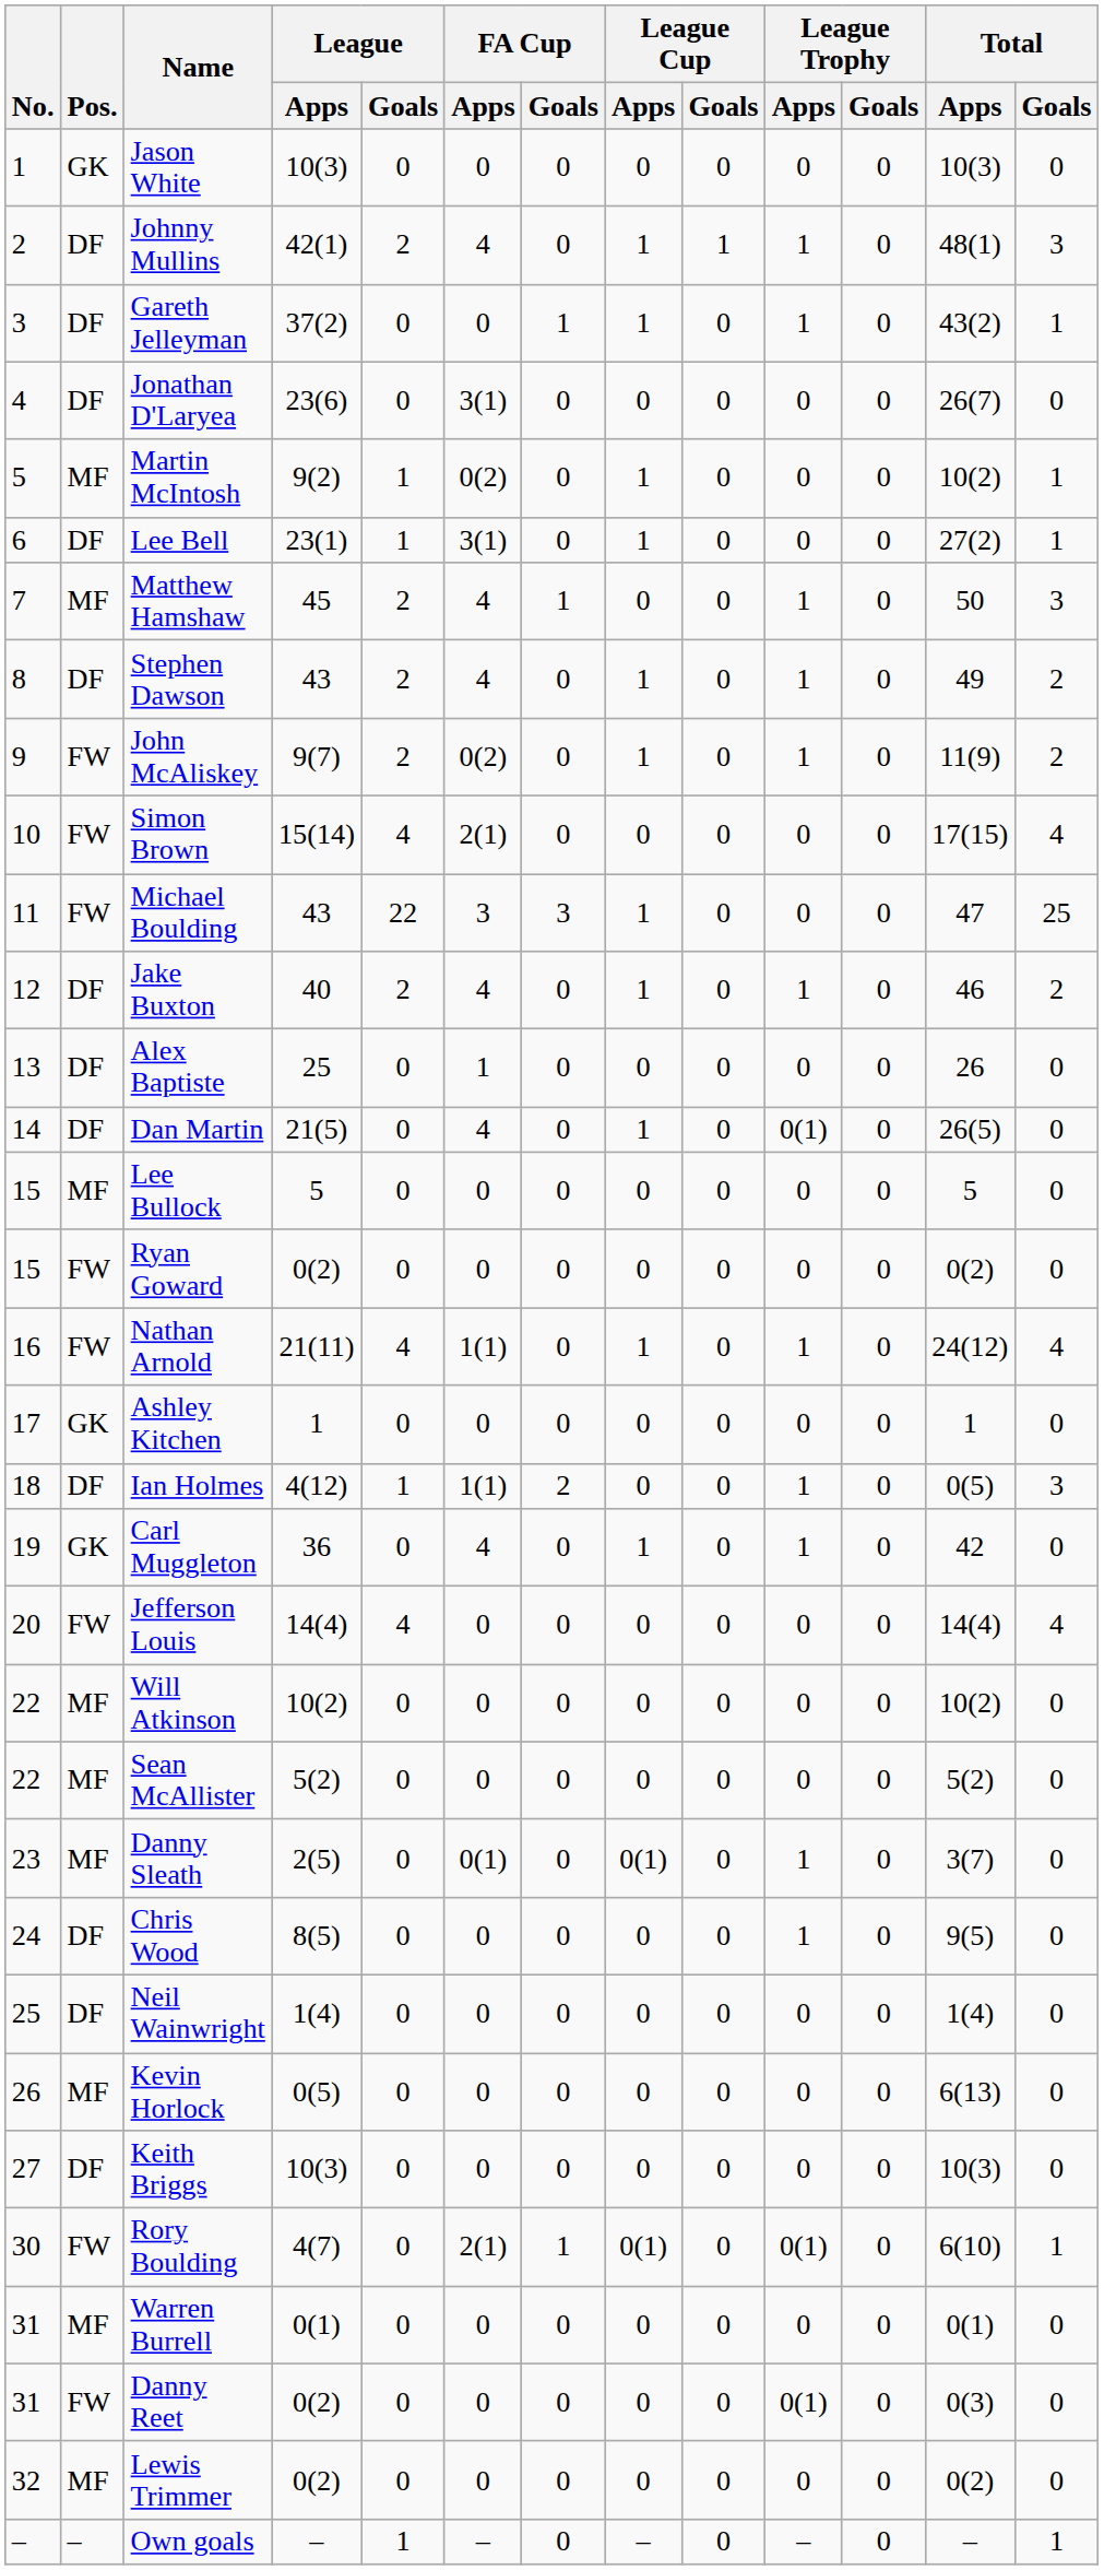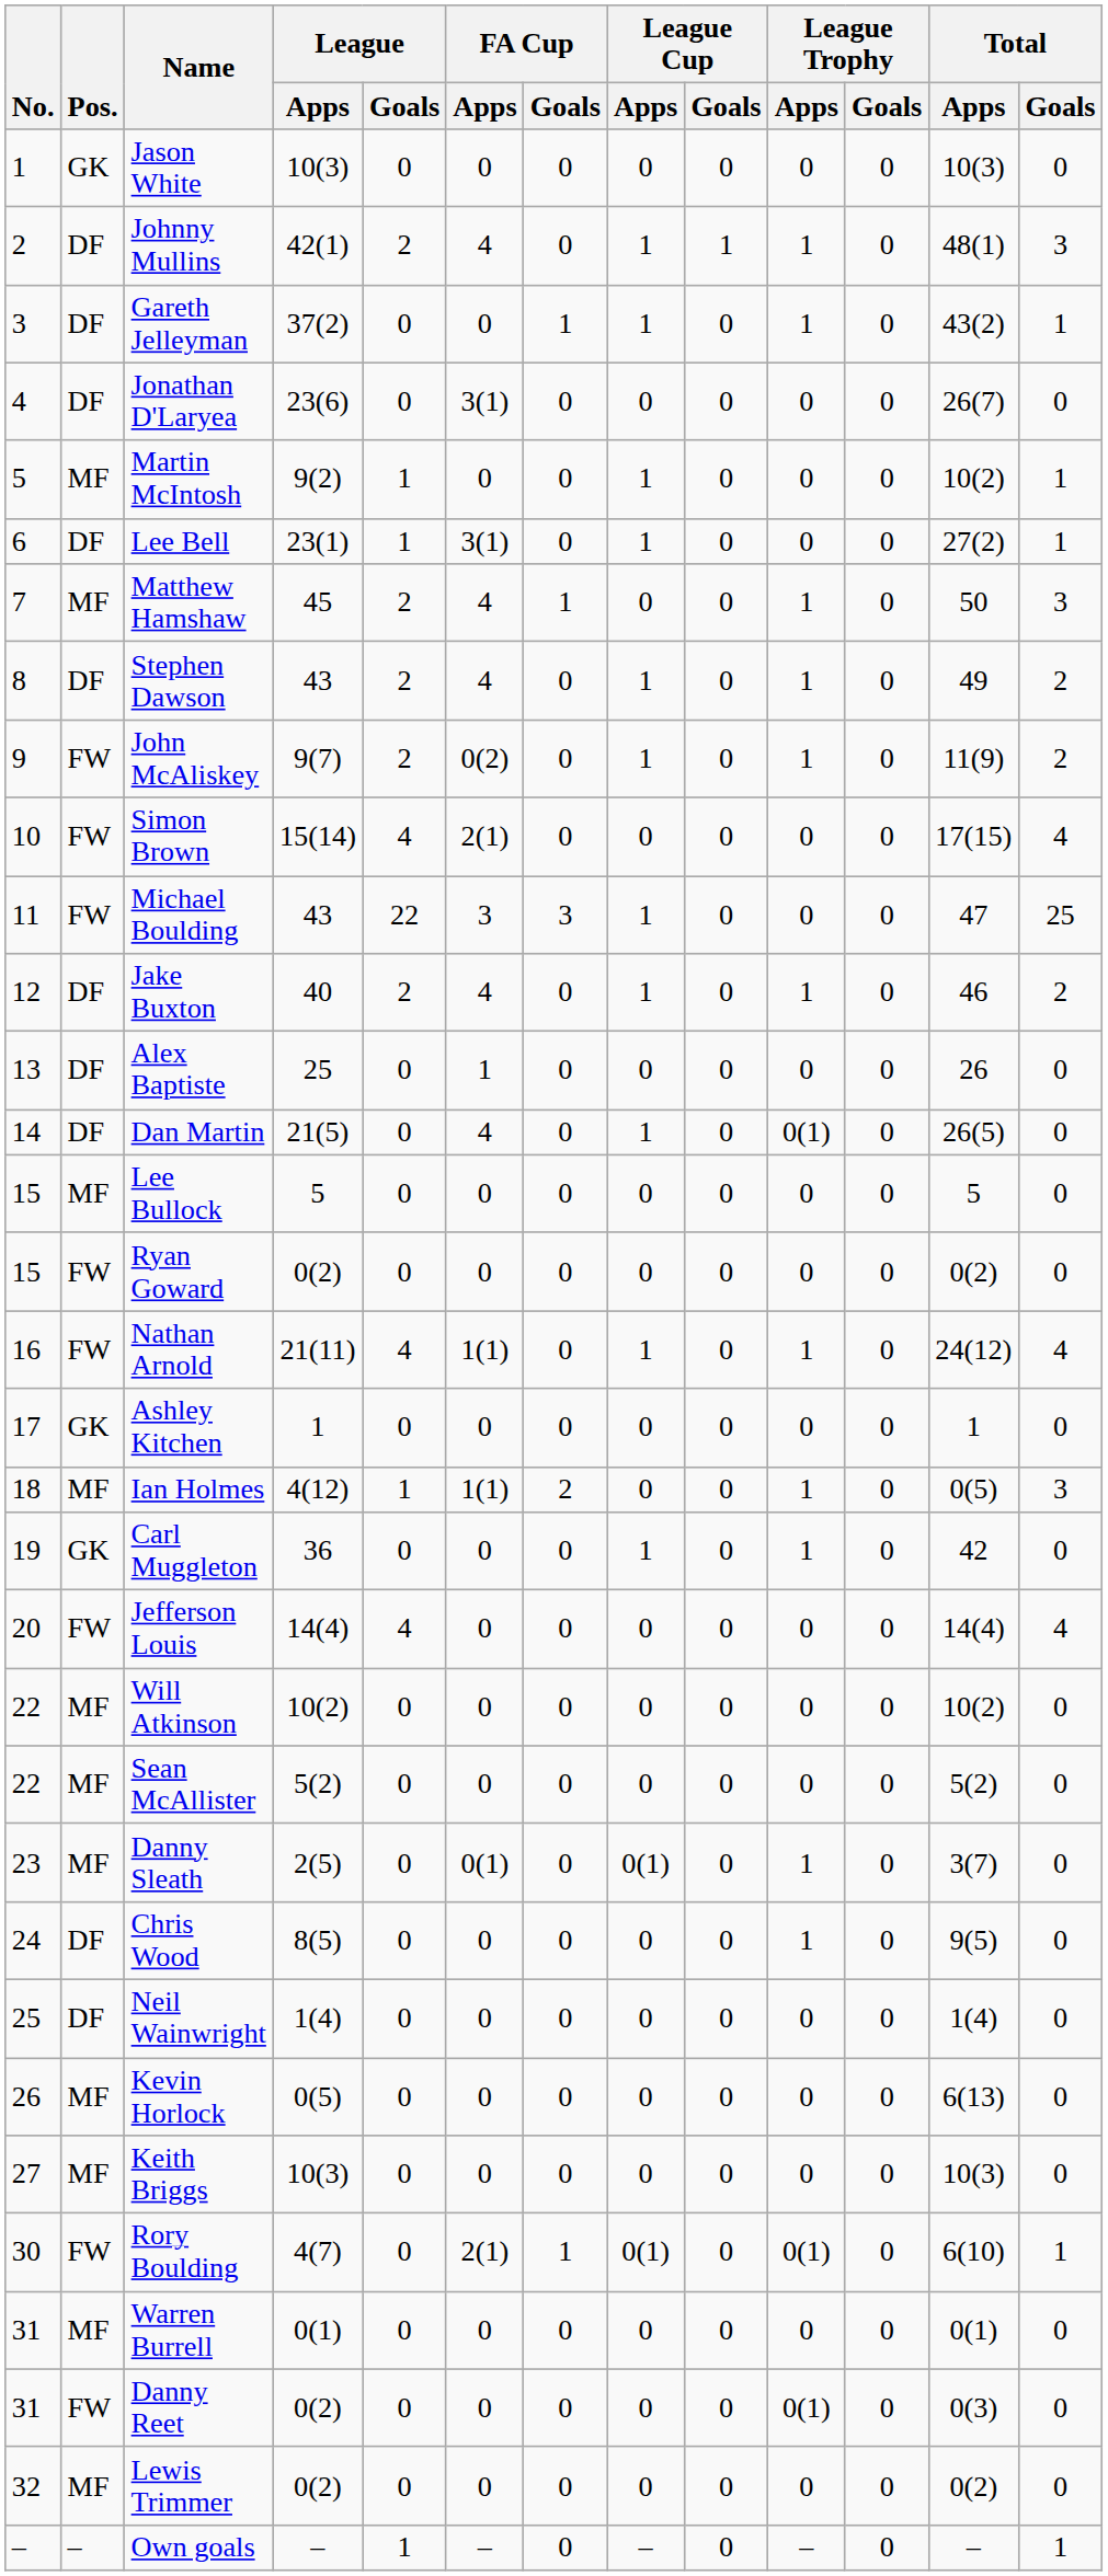 <table class="wikitable" style="text-align:center">
 <tr>
 <th rowspan="2" valign="bottom">No.</th>
 <th rowspan="2" valign="bottom">Pos.</th>
 <th rowspan="2">Name</th>
 <th colspan="2" width="85">League</th>
 <th colspan="2" width="85">FA Cup</th>
 <th colspan="2" width="85">League Cup</th>
 <th colspan="2" width="85">League Trophy</th>
 <th colspan="2" width="85">Total</th>
 </tr>
 <tr>
 <th>Apps</th>
 <th>Goals</th>
 <th>Apps</th>
 <th>Goals</th>
 <th>Apps</th>
 <th>Goals</th>
 <th>Apps</th>
 <th>Goals</th>
 <th>Apps</th>
 <th>Goals</th>
 </tr>
 <tr>
 <td align="left">1</td>
 <td align="left">GK</td>
 <td align="left"> <a href='#'>Jason White</a></td>
 <td>10(3)</td>
 <td>0</td>
 <td>0</td>
 <td>0</td>
 <td>0</td>
 <td>0</td>
 <td>0</td>
 <td>0</td>
 <td>10(3)</td>
 <td>0</td>
 </tr>
 <tr>
 <td align="left">2</td>
 <td align="left">DF</td>
 <td align="left"> <a href='#'>Johnny Mullins</a></td>
 <td>42(1)</td>
 <td>2</td>
 <td>4</td>
 <td>0</td>
 <td>1</td>
 <td>1</td>
 <td>1</td>
 <td>0</td>
 <td>48(1)</td>
 <td>3</td>
 </tr>
 <tr>
 <td align="left">3</td>
 <td align="left">DF</td>
 <td align="left"> <a href='#'>Gareth Jelleyman</a></td>
 <td>37(2)</td>
 <td>0</td>
 <td>0</td>
 <td>1</td>
 <td>1</td>
 <td>0</td>
 <td>1</td>
 <td>0</td>
 <td>43(2)</td>
 <td>1</td>
 </tr>
 <tr>
 <td align="left">4</td>
 <td align="left">DF</td>
 <td align="left"> <a href='#'>Jonathan D'Laryea</a></td>
 <td>23(6)</td>
 <td>0</td>
 <td>3(1)</td>
 <td>0</td>
 <td>0</td>
 <td>0</td>
 <td>0</td>
 <td>0</td>
 <td>26(7)</td>
 <td>0</td>
 </tr>
 <tr>
 <td align="left">5</td>
 <td align="left">MF</td>
 <td align="left"> <a href='#'>Martin McIntosh</a></td>
 <td>9(2)</td>
 <td>1</td>
-<td>0(2)</td>
+<td>0</td>
 <td>0</td>
 <td>1</td>
 <td>0</td>
 <td>0</td>
 <td>0</td>
 <td>10(2)</td>
 <td>1</td>
 </tr>
 <tr>
 <td align="left">6</td>
 <td align="left">DF</td>
 <td align="left"> <a href='#'>Lee Bell</a></td>
 <td>23(1)</td>
 <td>1</td>
 <td>3(1)</td>
 <td>0</td>
 <td>1</td>
 <td>0</td>
 <td>0</td>
 <td>0</td>
 <td>27(2)</td>
 <td>1</td>
 </tr>
 <tr>
 <td align="left">7</td>
 <td align="left">MF</td>
 <td align="left"> <a href='#'>Matthew Hamshaw</a></td>
 <td>45</td>
 <td>2</td>
 <td>4</td>
 <td>1</td>
 <td>0</td>
 <td>0</td>
 <td>1</td>
 <td>0</td>
 <td>50</td>
 <td>3</td>
 </tr>
 <tr>
 <td align="left">8</td>
 <td align="left">DF</td>
 <td align="left"> <a href='#'>Stephen Dawson</a></td>
 <td>43</td>
 <td>2</td>
 <td>4</td>
 <td>0</td>
 <td>1</td>
 <td>0</td>
 <td>1</td>
 <td>0</td>
 <td>49</td>
 <td>2</td>
 </tr>
 <tr>
 <td align="left">9</td>
 <td align="left">FW</td>
 <td align="left"> <a href='#'>John McAliskey</a></td>
 <td>9(7)</td>
 <td>2</td>
 <td>0(2)</td>
 <td>0</td>
 <td>1</td>
 <td>0</td>
 <td>1</td>
 <td>0</td>
 <td>11(9)</td>
 <td>2</td>
 </tr>
 <tr>
 <td align="left">10</td>
 <td align="left">FW</td>
 <td align="left"> <a href='#'>Simon Brown</a></td>
 <td>15(14)</td>
 <td>4</td>
 <td>2(1)</td>
 <td>0</td>
 <td>0</td>
 <td>0</td>
 <td>0</td>
 <td>0</td>
 <td>17(15)</td>
 <td>4</td>
 </tr>
 <tr>
 <td align="left">11</td>
 <td align="left">FW</td>
 <td align="left"> <a href='#'>Michael Boulding</a></td>
 <td>43</td>
 <td>22</td>
 <td>3</td>
 <td>3</td>
 <td>1</td>
 <td>0</td>
 <td>0</td>
 <td>0</td>
 <td>47</td>
 <td>25</td>
 </tr>
 <tr>
 <td align="left">12</td>
 <td align="left">DF</td>
 <td align="left"> <a href='#'>Jake Buxton</a></td>
 <td>40</td>
 <td>2</td>
 <td>4</td>
 <td>0</td>
 <td>1</td>
 <td>0</td>
 <td>1</td>
 <td>0</td>
 <td>46</td>
 <td>2</td>
 </tr>
 <tr>
 <td align="left">13</td>
 <td align="left">DF</td>
 <td align="left"> <a href='#'>Alex Baptiste</a></td>
 <td>25</td>
 <td>0</td>
 <td>1</td>
 <td>0</td>
 <td>0</td>
 <td>0</td>
 <td>0</td>
 <td>0</td>
 <td>26</td>
 <td>0</td>
 </tr>
 <tr>
 <td align="left">14</td>
 <td align="left">DF</td>
 <td align="left"> <a href='#'>Dan Martin</a></td>
 <td>21(5)</td>
 <td>0</td>
 <td>4</td>
 <td>0</td>
 <td>1</td>
 <td>0</td>
 <td>0(1)</td>
 <td>0</td>
 <td>26(5)</td>
 <td>0</td>
 </tr>
 <tr>
 <td align="left">15</td>
 <td align="left">MF</td>
 <td align="left"> <a href='#'>Lee Bullock</a></td>
 <td>5</td>
 <td>0</td>
 <td>0</td>
 <td>0</td>
 <td>0</td>
 <td>0</td>
 <td>0</td>
 <td>0</td>
 <td>5</td>
 <td>0</td>
 </tr>
 <tr>
 <td align="left">15</td>
 <td align="left">FW</td>
 <td align="left"> <a href='#'>Ryan Goward</a></td>
 <td>0(2)</td>
 <td>0</td>
 <td>0</td>
 <td>0</td>
 <td>0</td>
 <td>0</td>
 <td>0</td>
 <td>0</td>
 <td>0(2)</td>
 <td>0</td>
 </tr>
 <tr>
 <td align="left">16</td>
 <td align="left">FW</td>
 <td align="left"> <a href='#'>Nathan Arnold</a></td>
 <td>21(11)</td>
 <td>4</td>
 <td>1(1)</td>
 <td>0</td>
 <td>1</td>
 <td>0</td>
 <td>1</td>
 <td>0</td>
 <td>24(12)</td>
 <td>4</td>
 </tr>
 <tr>
 <td align="left">17</td>
 <td align="left">GK</td>
 <td align="left"> <a href='#'>Ashley Kitchen</a></td>
 <td>1</td>
 <td>0</td>
 <td>0</td>
 <td>0</td>
 <td>0</td>
 <td>0</td>
 <td>0</td>
 <td>0</td>
 <td>1</td>
 <td>0</td>
 </tr>
 <tr>
 <td align="left">18</td>
-<td align="left">DF</td>
+<td align="left">MF</td>
 <td align="left"> <a href='#'>Ian Holmes</a></td>
 <td>4(12)</td>
 <td>1</td>
 <td>1(1)</td>
 <td>2</td>
 <td>0</td>
 <td>0</td>
 <td>1</td>
 <td>0</td>
 <td>0(5)</td>
 <td>3</td>
 </tr>
 <tr>
 <td align="left">19</td>
 <td align="left">GK</td>
 <td align="left"> <a href='#'>Carl Muggleton</a></td>
 <td>36</td>
 <td>0</td>
-<td>4</td>
+<td>0</td>
 <td>0</td>
 <td>1</td>
 <td>0</td>
 <td>1</td>
 <td>0</td>
 <td>42</td>
 <td>0</td>
 </tr>
 <tr>
 <td align="left">20</td>
 <td align="left">FW</td>
 <td align="left"> <a href='#'>Jefferson Louis</a></td>
 <td>14(4)</td>
 <td>4</td>
 <td>0</td>
 <td>0</td>
 <td>0</td>
 <td>0</td>
 <td>0</td>
 <td>0</td>
 <td>14(4)</td>
 <td>4</td>
 </tr>
 <tr>
 <td align="left">22</td>
 <td align="left">MF</td>
 <td align="left"> <a href='#'>Will Atkinson</a></td>
 <td>10(2)</td>
 <td>0</td>
 <td>0</td>
 <td>0</td>
 <td>0</td>
 <td>0</td>
 <td>0</td>
 <td>0</td>
 <td>10(2)</td>
 <td>0</td>
 </tr>
 <tr>
 <td align="left">22</td>
 <td align="left">MF</td>
 <td align="left"> <a href='#'>Sean McAllister</a></td>
 <td>5(2)</td>
 <td>0</td>
 <td>0</td>
 <td>0</td>
 <td>0</td>
 <td>0</td>
 <td>0</td>
 <td>0</td>
 <td>5(2)</td>
 <td>0</td>
 </tr>
 <tr>
 <td align="left">23</td>
 <td align="left">MF</td>
 <td align="left"> <a href='#'>Danny Sleath</a></td>
 <td>2(5)</td>
 <td>0</td>
 <td>0(1)</td>
 <td>0</td>
 <td>0(1)</td>
 <td>0</td>
 <td>1</td>
 <td>0</td>
 <td>3(7)</td>
 <td>0</td>
 </tr>
 <tr>
 <td align="left">24</td>
 <td align="left">DF</td>
 <td align="left"> <a href='#'>Chris Wood</a></td>
 <td>8(5)</td>
 <td>0</td>
 <td>0</td>
 <td>0</td>
 <td>0</td>
 <td>0</td>
 <td>1</td>
 <td>0</td>
 <td>9(5)</td>
 <td>0</td>
 </tr>
 <tr>
 <td align="left">25</td>
 <td align="left">DF</td>
 <td align="left"> <a href='#'>Neil Wainwright</a></td>
 <td>1(4)</td>
 <td>0</td>
 <td>0</td>
 <td>0</td>
 <td>0</td>
 <td>0</td>
 <td>0</td>
 <td>0</td>
 <td>1(4)</td>
 <td>0</td>
 </tr>
 <tr>
 <td align="left">26</td>
 <td align="left">MF</td>
 <td align="left"> <a href='#'>Kevin Horlock</a></td>
 <td>0(5)</td>
 <td>0</td>
 <td>0</td>
 <td>0</td>
 <td>0</td>
 <td>0</td>
 <td>0</td>
 <td>0</td>
 <td>6(13)</td>
 <td>0</td>
 </tr>
 <tr>
 <td align="left">27</td>
-<td align="left">DF</td>
+<td align="left">MF</td>
 <td align="left"> <a href='#'>Keith Briggs</a></td>
 <td>10(3)</td>
 <td>0</td>
 <td>0</td>
 <td>0</td>
 <td>0</td>
 <td>0</td>
 <td>0</td>
 <td>0</td>
 <td>10(3)</td>
 <td>0</td>
 </tr>
 <tr>
 <td align="left">30</td>
 <td align="left">FW</td>
 <td align="left"> <a href='#'>Rory Boulding</a></td>
 <td>4(7)</td>
 <td>0</td>
 <td>2(1)</td>
 <td>1</td>
 <td>0(1)</td>
 <td>0</td>
 <td>0(1)</td>
 <td>0</td>
 <td>6(10)</td>
 <td>1</td>
 </tr>
 <tr>
 <td align="left">31</td>
 <td align="left">MF</td>
 <td align="left"> <a href='#'>Warren Burrell</a></td>
 <td>0(1)</td>
 <td>0</td>
 <td>0</td>
 <td>0</td>
 <td>0</td>
 <td>0</td>
 <td>0</td>
 <td>0</td>
 <td>0(1)</td>
 <td>0</td>
 </tr>
 <tr>
 <td align="left">31</td>
 <td align="left">FW</td>
 <td align="left"> <a href='#'>Danny Reet</a></td>
 <td>0(2)</td>
 <td>0</td>
 <td>0</td>
 <td>0</td>
 <td>0</td>
 <td>0</td>
 <td>0(1)</td>
 <td>0</td>
 <td>0(3)</td>
 <td>0</td>
 </tr>
 <tr>
 <td align="left">32</td>
 <td align="left">MF</td>
 <td align="left"> <a href='#'>Lewis Trimmer</a></td>
 <td>0(2)</td>
 <td>0</td>
 <td>0</td>
 <td>0</td>
 <td>0</td>
 <td>0</td>
 <td>0</td>
 <td>0</td>
 <td>0(2)</td>
 <td>0</td>
 </tr>
 <tr>
 <td align="left">–</td>
 <td align="left">–</td>
 <td align="left"><a href='#'>Own goals</a></td>
 <td>–</td>
 <td>1</td>
 <td>–</td>
 <td>0</td>
 <td>–</td>
 <td>0</td>
 <td>–</td>
 <td>0</td>
 <td>–</td>
 <td>1</td>
 </tr>
 </table>
